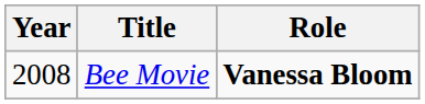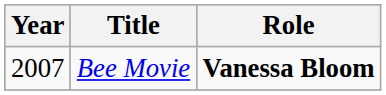 <table class="wikitable sortable">
 <tr>
 <th>Year</th>
 <th>Title</th>
 <th>Role</th>
 </tr>
 <tr>
-<td>2008</td>
+<td>2007</td>
 <td><em><a href='#'>Bee Movie</a></em></td>
 <td><strong>Vanessa Bloom</strong></td>
 </tr>
 </table>
